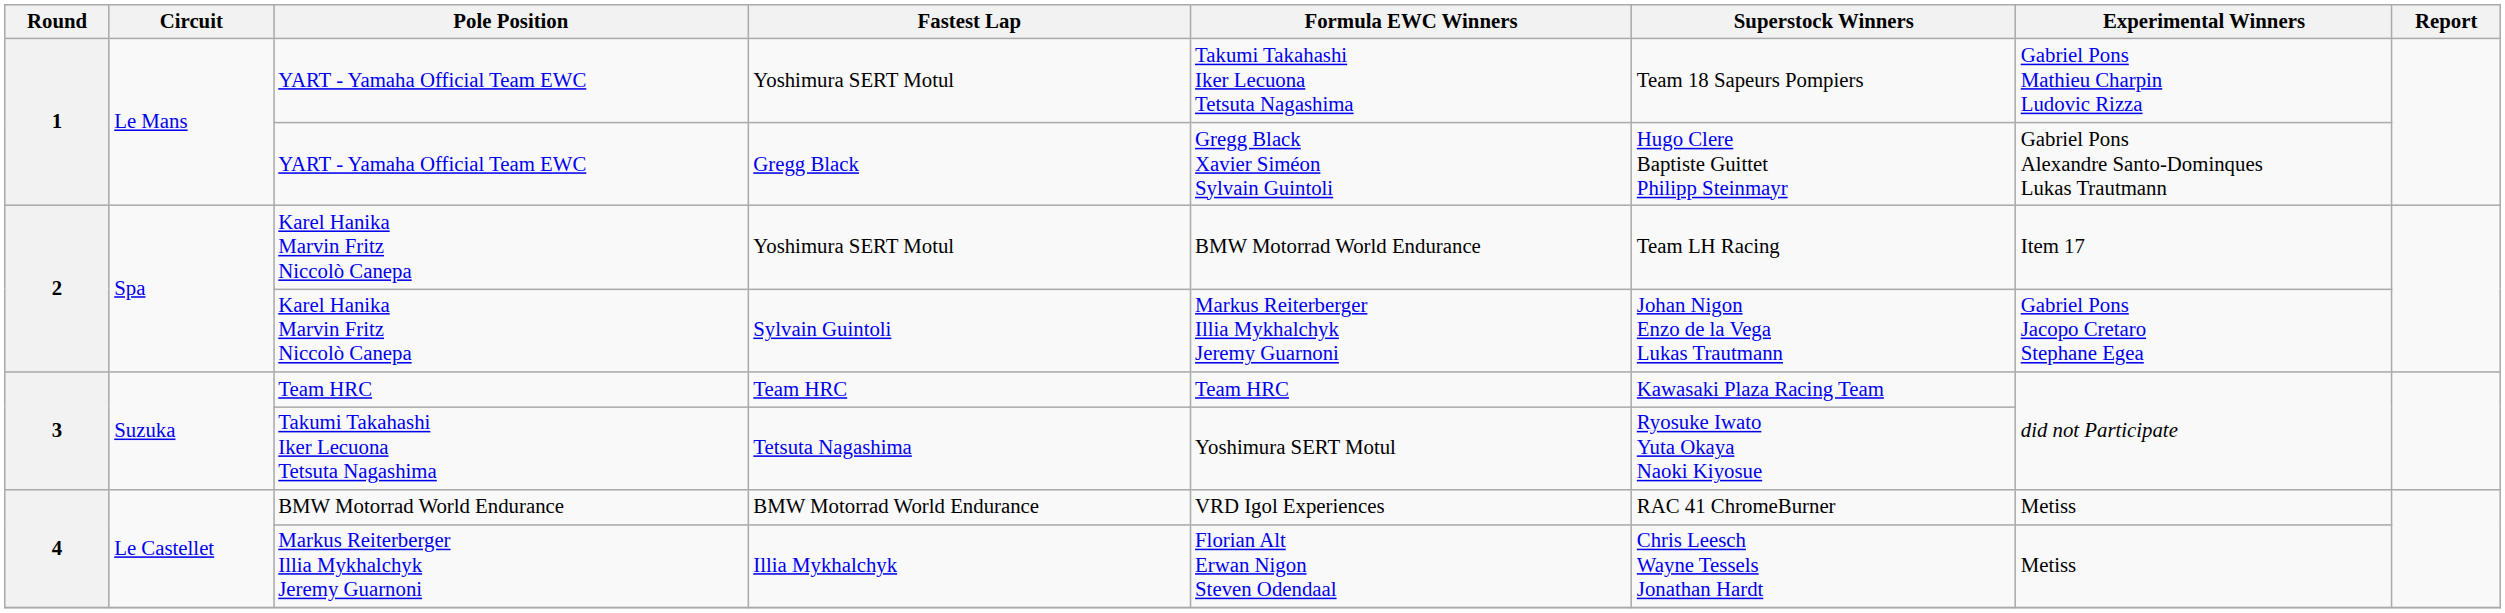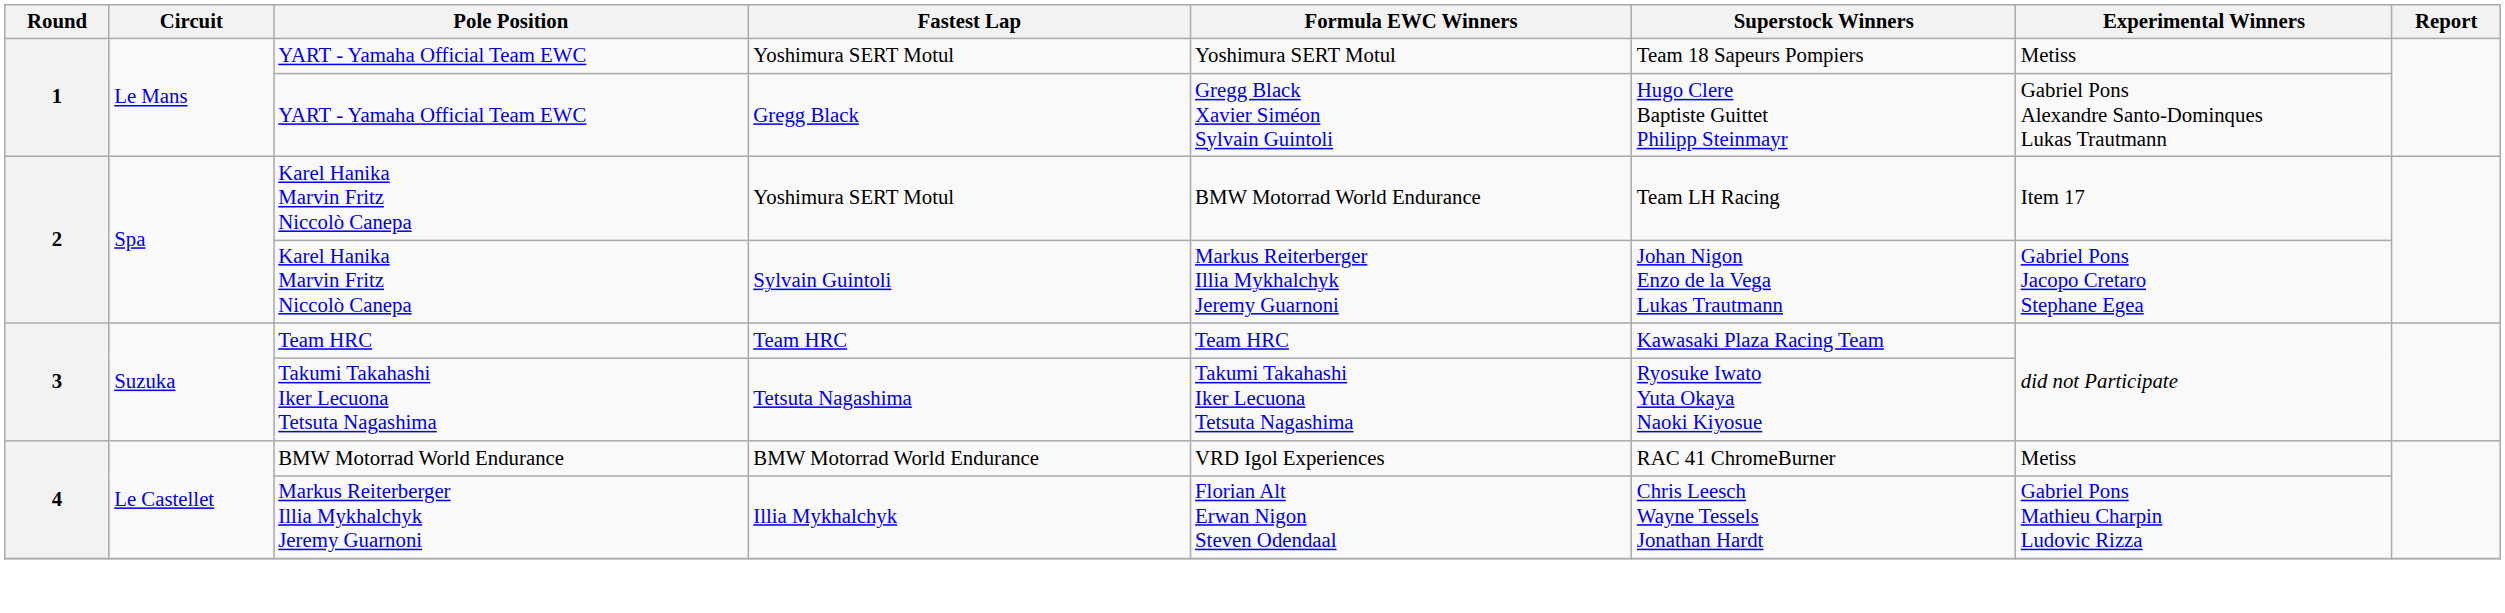 <table class="wikitable" style="font-size:85%; width:120em;">
 <tr>
 <th>Round</th>
 <th>Circuit</th>
 <th>Pole Position</th>
 <th>Fastest Lap</th>
 <th>Formula EWC Winners</th>
 <th>Superstock Winners</th>
 <th>Experimental Winners</th>
 <th>Report</th>
 </tr>
 <tr>
 <th rowspan=2>1</th>
 <td rowspan=2> <a href='#'>Le Mans</a></td>
 <td> <a href='#'>YART - Yamaha Official Team EWC</a></td>
 <td>  Yoshimura SERT Motul</td>
-<td> <a href='#'>Takumi Takahashi</a><br> <a href='#'>Iker Lecuona</a><br> <a href='#'>Tetsuta Nagashima</a></td>
+<td>  Yoshimura SERT Motul</td>
 <td> Team 18 Sapeurs Pompiers</td>
-<td> <a href='#'>Gabriel Pons</a><br> <a href='#'>Mathieu Charpin</a><br> <a href='#'>Ludovic Rizza</a></td>
+<td> Metiss</td>
 <td rowspan=2 align=center></td>
 </tr>
 <tr>
 <td> <a href='#'>YART - Yamaha Official Team EWC</a></td>
 <td> <a href='#'>Gregg Black</a></td>
 <td> <a href='#'>Gregg Black</a><br> <a href='#'>Xavier Siméon</a><br> <a href='#'>Sylvain Guintoli</a></td>
 <td> <a href='#'>Hugo Clere</a><br> Baptiste Guittet<br> <a href='#'>Philipp Steinmayr</a></td>
 <td> Gabriel Pons<br> Alexandre Santo-Dominques<br> Lukas Trautmann</td>
 </tr>
 <tr>
 <th rowspan=2>2</th>
 <td rowspan=2> <a href='#'>Spa</a></td>
 <td> <a href='#'>Karel Hanika</a><br> <a href='#'>Marvin Fritz</a><br> <a href='#'>Niccolò Canepa</a></td>
 <td>  Yoshimura SERT Motul</td>
 <td> BMW Motorrad World Endurance</td>
 <td> Team LH Racing</td>
 <td> Item 17</td>
 <td rowspan=2 align=center></td>
 </tr>
 <tr>
 <td> <a href='#'>Karel Hanika</a><br> <a href='#'>Marvin Fritz</a><br> <a href='#'>Niccolò Canepa</a></td>
 <td> <a href='#'>Sylvain Guintoli</a></td>
 <td> <a href='#'>Markus Reiterberger</a><br> <a href='#'>Illia Mykhalchyk</a><br> <a href='#'>Jeremy Guarnoni</a></td>
 <td> <a href='#'>Johan Nigon</a><br> <a href='#'>Enzo de la Vega</a><br> <a href='#'>Lukas Trautmann</a></td>
 <td> <a href='#'>Gabriel Pons</a><br> <a href='#'>Jacopo Cretaro</a><br> <a href='#'>Stephane Egea</a></td>
 </tr>
 <tr>
 <th rowspan=2>3</th>
 <td rowspan=2> <a href='#'>Suzuka</a></td>
 <td> <a href='#'>Team HRC</a></td>
 <td> <a href='#'>Team HRC</a></td>
 <td> <a href='#'>Team HRC</a></td>
 <td> <a href='#'>Kawasaki Plaza Racing Team</a></td>
 <td rowspan=2><em>did not Participate</em></td>
 <td rowspan=2 align=center></td>
 </tr>
 <tr>
 <td> <a href='#'>Takumi Takahashi</a><br> <a href='#'>Iker Lecuona</a><br> <a href='#'>Tetsuta Nagashima</a></td>
 <td> <a href='#'>Tetsuta Nagashima</a></td>
-<td>  Yoshimura SERT Motul</td>
+<td> <a href='#'>Takumi Takahashi</a><br> <a href='#'>Iker Lecuona</a><br> <a href='#'>Tetsuta Nagashima</a></td>
 <td> <a href='#'>Ryosuke Iwato</a><br> <a href='#'>Yuta Okaya</a><br> <a href='#'>Naoki Kiyosue</a></td>
 </tr>
 <tr>
 <th rowspan=2>4</th>
 <td rowspan=2> <a href='#'>Le Castellet</a></td>
 <td> BMW Motorrad World Endurance</td>
 <td> BMW Motorrad World Endurance</td>
 <td> VRD Igol Experiences</td>
 <td> RAC 41 ChromeBurner</td>
 <td> Metiss</td>
 <td rowspan=2 align=center></td>
 </tr>
 <tr>
 <td> <a href='#'>Markus Reiterberger</a><br> <a href='#'>Illia Mykhalchyk</a><br> <a href='#'>Jeremy Guarnoni</a></td>
 <td> <a href='#'>Illia Mykhalchyk</a></td>
 <td> <a href='#'>Florian Alt</a><br> <a href='#'>Erwan Nigon</a><br> <a href='#'>Steven Odendaal</a></td>
 <td> <a href='#'>Chris Leesch</a><br> <a href='#'>Wayne Tessels</a><br> <a href='#'>Jonathan Hardt</a></td>
-<td> Metiss</td>
+<td> <a href='#'>Gabriel Pons</a><br> <a href='#'>Mathieu Charpin</a><br> <a href='#'>Ludovic Rizza</a></td>
 </tr>
 <tr>
 </tr>
 </table>
